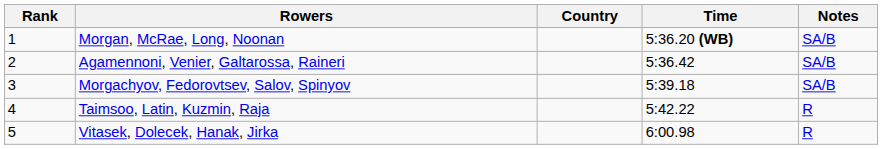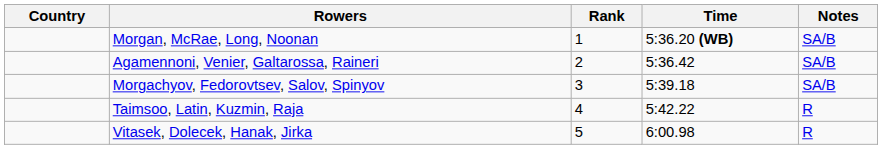 <table class="wikitable sortable" width=60%>
 <tr>
+<th>Country</th>
+<th>Rowers</th>
 <th>Rank</th>
-<th>Rowers</th>
-<th>Country</th>
 <th>Time</th>
 <th>Notes</th>
 </tr>
 <tr>
+<td></td>
+<td><a href='#'>Morgan</a>, <a href='#'>McRae</a>, <a href='#'>Long</a>,  <a href='#'>Noonan</a></td>
 <td>1</td>
-<td><a href='#'>Morgan</a>, <a href='#'>McRae</a>, <a href='#'>Long</a>,  <a href='#'>Noonan</a></td>
-<td></td>
 <td>5:36.20 <strong>(WB)</strong></td>
 <td><a href='#'>SA/B</a></td>
 </tr>
 <tr>
+<td></td>
+<td><a href='#'>Agamennoni</a>, <a href='#'>Venier</a>, <a href='#'>Galtarossa</a>, <a href='#'>Raineri</a></td>
 <td>2</td>
-<td><a href='#'>Agamennoni</a>, <a href='#'>Venier</a>, <a href='#'>Galtarossa</a>, <a href='#'>Raineri</a></td>
-<td></td>
 <td>5:36.42</td>
 <td><a href='#'>SA/B</a></td>
 </tr>
 <tr>
+<td></td>
+<td><a href='#'>Morgachyov</a>, <a href='#'>Fedorovtsev</a>, <a href='#'>Salov</a>, <a href='#'>Spinyov</a></td>
 <td>3</td>
-<td><a href='#'>Morgachyov</a>, <a href='#'>Fedorovtsev</a>, <a href='#'>Salov</a>, <a href='#'>Spinyov</a></td>
-<td></td>
 <td>5:39.18</td>
 <td><a href='#'>SA/B</a></td>
 </tr>
 <tr>
+<td></td>
+<td><a href='#'>Taimsoo</a>, <a href='#'>Latin</a>, <a href='#'>Kuzmin</a>, <a href='#'>Raja</a></td>
 <td>4</td>
-<td><a href='#'>Taimsoo</a>, <a href='#'>Latin</a>, <a href='#'>Kuzmin</a>, <a href='#'>Raja</a></td>
-<td></td>
 <td>5:42.22</td>
 <td><a href='#'>R</a></td>
 </tr>
 <tr>
+<td></td>
+<td><a href='#'>Vitasek</a>, <a href='#'>Dolecek</a>, <a href='#'>Hanak</a>, <a href='#'>Jirka</a></td>
 <td>5</td>
-<td><a href='#'>Vitasek</a>, <a href='#'>Dolecek</a>, <a href='#'>Hanak</a>, <a href='#'>Jirka</a></td>
-<td></td>
 <td>6:00.98</td>
 <td><a href='#'>R</a></td>
 </tr>
 </table>
